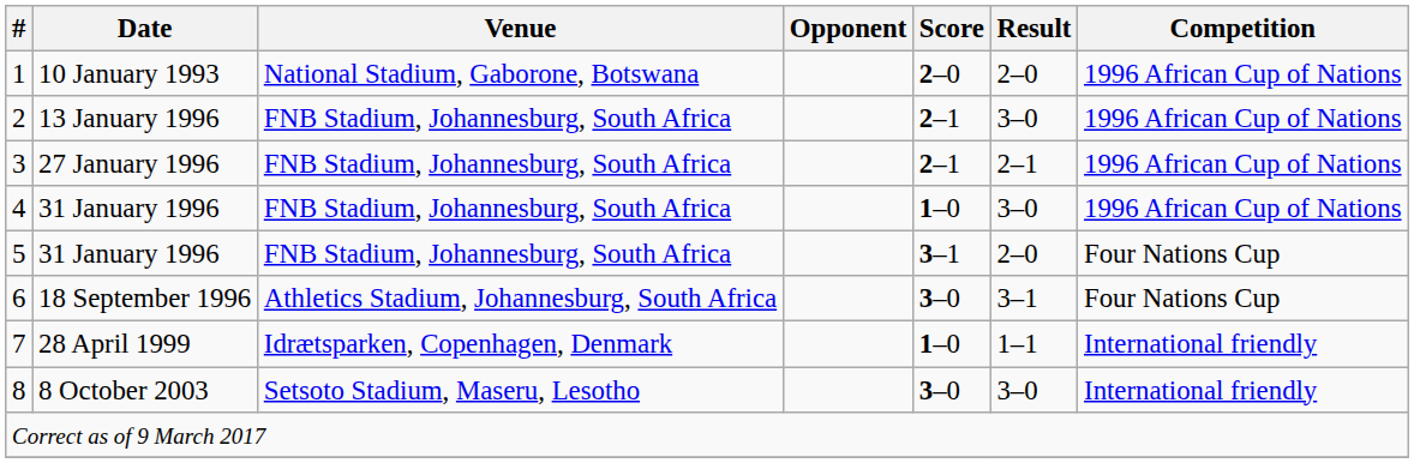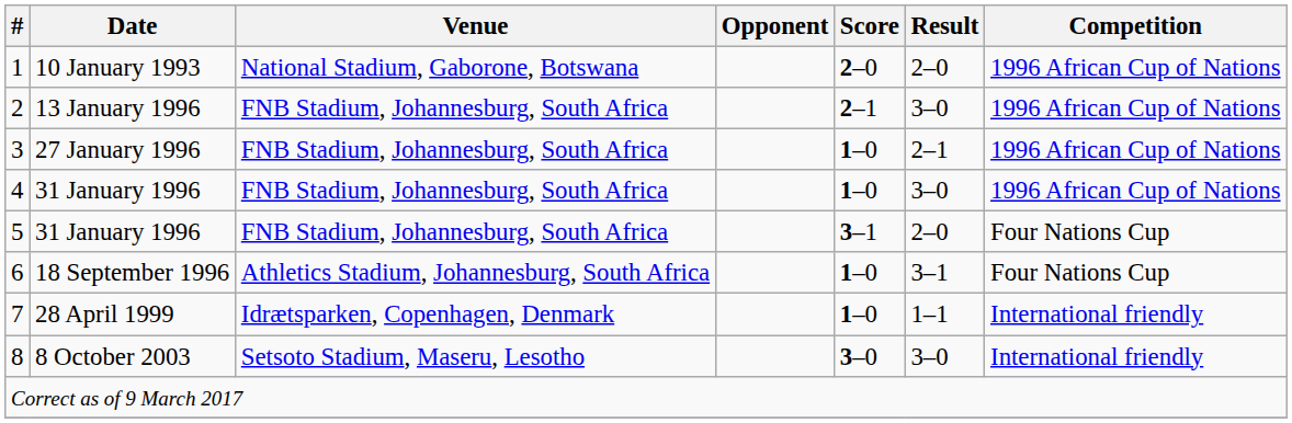 <table class="wikitable" style="font-size:95%;">
 <tr>
 <th>#</th>
 <th>Date</th>
 <th>Venue</th>
 <th>Opponent</th>
 <th>Score</th>
 <th>Result</th>
 <th>Competition</th>
 </tr>
 <tr>
 <td>1</td>
 <td>10 January 1993</td>
 <td><a href='#'>National Stadium</a>, <a href='#'>Gaborone</a>, <a href='#'>Botswana</a></td>
 <td></td>
 <td><strong>2</strong>–0</td>
 <td>2–0</td>
 <td><a href='#'>1996 African Cup of Nations</a></td>
 </tr>
 <tr>
 <td>2</td>
 <td>13 January 1996</td>
 <td><a href='#'>FNB Stadium</a>, <a href='#'>Johannesburg</a>, <a href='#'>South Africa</a></td>
 <td></td>
 <td><strong>2</strong>–1</td>
 <td>3–0</td>
 <td><a href='#'>1996 African Cup of Nations</a></td>
 </tr>
 <tr>
 <td>3</td>
 <td>27 January 1996</td>
 <td><a href='#'>FNB Stadium</a>, <a href='#'>Johannesburg</a>, <a href='#'>South Africa</a></td>
 <td></td>
-<td><strong>2</strong>–1</td>
+<td><strong>1</strong>–0</td>
 <td>2–1</td>
 <td><a href='#'>1996 African Cup of Nations</a></td>
 </tr>
 <tr>
 <td>4</td>
 <td>31 January 1996</td>
 <td><a href='#'>FNB Stadium</a>, <a href='#'>Johannesburg</a>, <a href='#'>South Africa</a></td>
 <td></td>
 <td><strong>1</strong>–0</td>
 <td>3–0</td>
 <td><a href='#'>1996 African Cup of Nations</a></td>
 </tr>
 <tr>
 <td>5</td>
 <td>31 January 1996</td>
 <td><a href='#'>FNB Stadium</a>, <a href='#'>Johannesburg</a>, <a href='#'>South Africa</a></td>
 <td></td>
 <td><strong>3</strong>–1</td>
 <td>2–0</td>
 <td>Four Nations Cup</td>
 </tr>
 <tr>
 <td>6</td>
 <td>18 September 1996</td>
 <td><a href='#'>Athletics Stadium</a>, <a href='#'>Johannesburg</a>, <a href='#'>South Africa</a></td>
 <td></td>
-<td><strong>3</strong>–0</td>
+<td><strong>1</strong>–0</td>
 <td>3–1</td>
 <td>Four Nations Cup</td>
 </tr>
 <tr>
 <td>7</td>
 <td>28 April 1999</td>
 <td><a href='#'>Idrætsparken</a>, <a href='#'>Copenhagen</a>, <a href='#'>Denmark</a></td>
 <td></td>
 <td><strong>1</strong>–0</td>
 <td>1–1</td>
 <td><a href='#'>International friendly</a></td>
 </tr>
 <tr>
 <td>8</td>
 <td>8 October 2003</td>
 <td><a href='#'>Setsoto Stadium</a>, <a href='#'>Maseru</a>, <a href='#'>Lesotho</a></td>
 <td></td>
 <td><strong>3</strong>–0</td>
 <td>3–0</td>
 <td><a href='#'>International friendly</a></td>
 </tr>
 <tr>
 <td colspan="12"><small><em>Correct as of 9 March 2017</em></small></td>
 </tr>
 <tr>
 </tr>
 </table>
